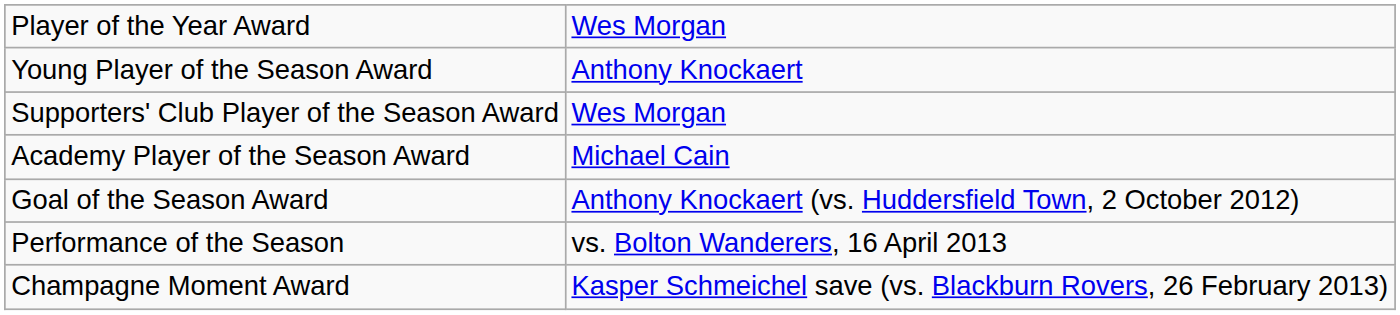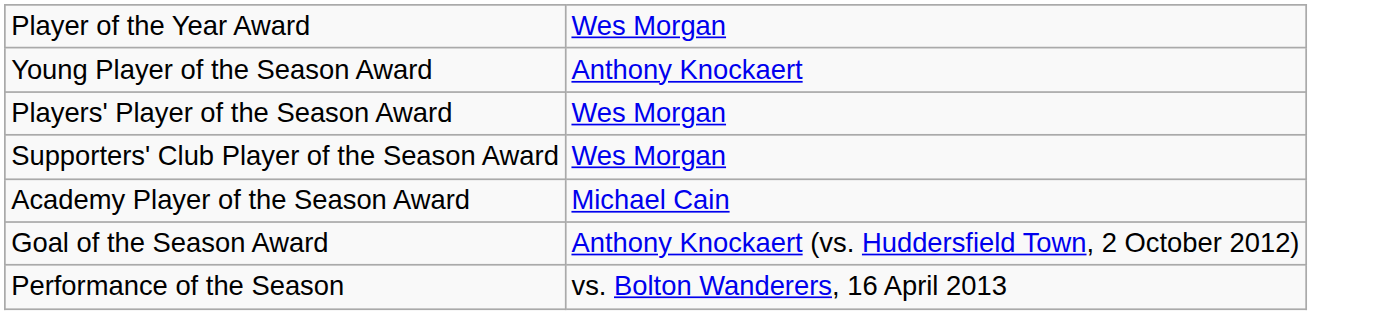 <table class="wikitable"  class= style="text-align:left; font-size:95%">
 <tr>
 <td>Player of the Year Award</td>
 <td> <a href='#'>Wes Morgan</a></td>
 </tr>
 <tr>
 <td>Young Player of the Season Award</td>
 <td> <a href='#'>Anthony Knockaert</a></td>
+</tr>
+<tr>
+<td>Players' Player of the Season Award</td>
+<td> <a href='#'>Wes Morgan</a></td>
 </tr>
 <tr>
 <td>Supporters' Club Player of the Season Award</td>
 <td> <a href='#'>Wes Morgan</a></td>
 </tr>
 <tr>
 <td>Academy Player of the Season Award</td>
 <td> <a href='#'>Michael Cain</a></td>
 </tr>
 <tr>
 <td>Goal of the Season Award</td>
 <td> <a href='#'>Anthony Knockaert</a> (vs. <a href='#'>Huddersfield Town</a>, 2 October 2012)</td>
 </tr>
 <tr>
 <td>Performance of the Season</td>
 <td>vs. <a href='#'>Bolton Wanderers</a>, 16 April 2013</td>
 </tr>
-<tr>
-<td>Champagne Moment Award</td>
-<td> <a href='#'>Kasper Schmeichel</a> save (vs. <a href='#'>Blackburn Rovers</a>, 26 February 2013)</td>
-</tr>
 </table>
